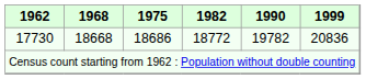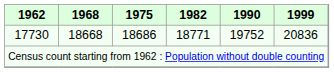 <table align="center" rules="all" cellspacing="0" cellpadding="4" style="border: 1px solid #999; border-right: 2px solid #999; border-bottom:2px solid #999; background: #f3fff3">
 <tr style="background: #ddffdd">
 <th>1962</th>
 <th>1968</th>
 <th>1975</th>
 <th>1982</th>
 <th>1990</th>
 <th>1999</th>
 </tr>
 <tr>
 <td align=center>17730</td>
 <td align=center>18668</td>
 <td align=center>18686</td>
-<td align=center>18772</td>
-<td align=center>19782</td>
+<td align=center>18771</td>
+<td align=center>19752</td>
 <td align=center>20836</td>
 </tr>
 <tr>
 <td colspan=6 align=center><small>Census count starting from 1962 : <a href='#'>Population without double counting</a></small></td>
 </tr>
 </table>
